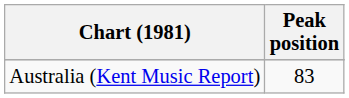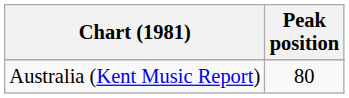 <table class="wikitable sortable">
 <tr>
 <th align="left">Chart (1981)</th>
 <th align="center">Peak<br>position</th>
 </tr>
 <tr>
 </tr>
 <tr>
 </tr>
 <tr>
 </tr>
 <tr>
 </tr>
 <tr>
 </tr>
 <tr>
 </tr>
 <tr>
 <td>Australia (<a href='#'>Kent Music Report</a>)</td>
-<td align="center">83</td>
+<td align="center">80</td>
 </tr>
 </table>
